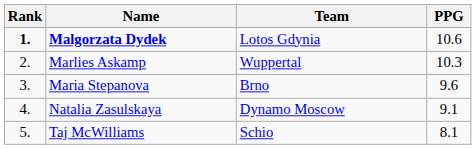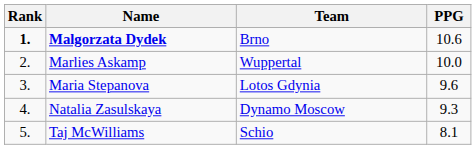 <table class="wikitable" style="text-align: center;">
 <tr>
 <th>Rank</th>
 <th width=200>Name</th>
 <th width=200>Team</th>
 <th width=40>PPG</th>
 </tr>
 <tr>
 <td><strong>1.</strong></td>
 <td align="left"> <strong><a href='#'>Malgorzata Dydek</a></strong></td>
-<td align="left"> <a href='#'>Lotos Gdynia</a></td>
+<td align="left"> <a href='#'>Brno</a></td>
 <td>10.6</td>
 </tr>
 <tr>
 <td>2.</td>
 <td align="left"> <a href='#'>Marlies Askamp</a></td>
 <td align="left"> <a href='#'>Wuppertal</a></td>
-<td>10.3</td>
+<td>10.0</td>
 </tr>
 <tr>
 <td>3.</td>
 <td align="left"> <a href='#'>Maria Stepanova</a></td>
-<td align="left"> <a href='#'>Brno</a></td>
+<td align="left"> <a href='#'>Lotos Gdynia</a></td>
 <td>9.6</td>
 </tr>
 <tr>
 <td>4.</td>
 <td align="left"> <a href='#'>Natalia Zasulskaya</a></td>
 <td align="left"> <a href='#'>Dynamo Moscow</a></td>
-<td>9.1</td>
+<td>9.3</td>
 </tr>
 <tr>
 <td>5.</td>
 <td align="left"> <a href='#'>Taj McWilliams</a></td>
 <td align="left"> <a href='#'>Schio</a></td>
 <td>8.1</td>
 </tr>
 </table>
